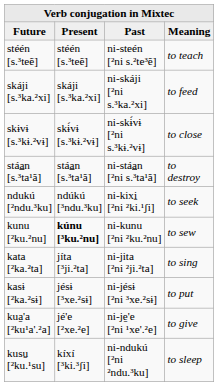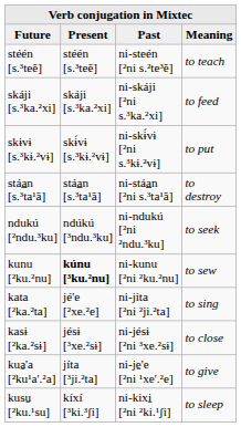 <table class="wikitable" width=300px>
 <tr>
 <td colspan=5 style="background:#e9e9e9;" align=center><strong>Verb conjugation in Mixtec</strong></td>
 </tr>
 <tr>
 <th style="background:#efefef;" align=center>Future</th>
 <th style="background:#efefef;" align=center>Present</th>
 <th style="background:#efefef;" align=center>Past</th>
 <th style="background:#efefef;" align=center>Meaning</th>
 </tr>
 <tr>
 <td>stéén<br>[s.³teẽ]</td>
 <td>stéén<br>[s.³teẽ]</td>
 <td>ni-steén<br>[²ni s.²te³ẽ]</td>
 <td><em>to teach</em></td>
 </tr>
 <tr>
 <td>skáji<br>[s.³ka.²xi]</td>
 <td>skáji<br>[s.³ka.²xi]</td>
 <td>ni-skáji<br>[²ni s.³ka.²xi]</td>
 <td><em>to feed</em></td>
 </tr>
 <tr>
 <td>skɨvɨ<br> [s.³kɨ.²vɨ]</td>
 <td>skɨ́vɨ<br> [s.³kɨ.²vɨ]</td>
 <td>ni-skɨ́vɨ<br> [²ni s.³kɨ.²vɨ]</td>
-<td><em>to close</em></td>
+<td><em>to put</em></td>
 </tr>
 <tr>
 <td>stá<u>a</u>n<br>[s.³ta¹ã]</td>
 <td>stá<u>a</u>n<br>[s.³ta¹ã]</td>
 <td>ni-stá<u>a</u>n<br>[²ni s.³ta¹ã]</td>
 <td><em>to destroy</em></td>
 </tr>
 <tr>
 <td>ndukú<br>[²ndu.³ku]</td>
 <td>ndúkú<br>[³ndu.³ku]</td>
-<td>ni-kixi̱<br>[²ni ²ki.¹ʃi]</td>
+<td>ni-ndukú<br>[²ni ²ndu.³ku]</td>
 <td><em>to seek</em></td>
 </tr>
 <tr>
 <td>kunu<br>[²ku.²nu]</td>
 <td><strong>kúnu<br>[³ku.²nu]</strong></td>
 <td>ni-kunu<br>[²ni ²ku.²nu]</td>
 <td><em>to sew</em></td>
 </tr>
 <tr>
 <td>kata<br>[²ka.²ta]</td>
-<td>jíta<br>[³ji.²ta]</td>
+<td>jé'e<br>[²xe.²e]</td>
 <td>ni-jita<br>[²ni ²ji.²ta]</td>
 <td><em>to sing</em></td>
 </tr>
 <tr>
 <td>kasɨ<br>[²ka.²sɨ]</td>
 <td>jésɨ<br>[³xe.²sɨ]</td>
 <td>ni-jésɨ<br>[²ni ³xe.²sɨ]</td>
-<td><em>to put</em></td>
+<td><em>to close</em></td>
 </tr>
 <tr>
 <td>kua̱'a<br>[²ku¹a'.²a]</td>
-<td>jé'e<br>[²xe.²e]</td>
+<td>jíta<br>[³ji.²ta]</td>
 <td>ni-je̱'e<br>[²ni ¹xe'.²e]</td>
 <td><em>to give</em></td>
 </tr>
 <tr>
 <td>kusu̱<br>[²ku.¹su]</td>
 <td>kíxí<br>[³ki.³ʃi]</td>
-<td>ni-ndukú<br>[²ni ²ndu.³ku]</td>
+<td>ni-kixi̱<br>[²ni ²ki.¹ʃi]</td>
 <td><em>to sleep</em></td>
 </tr>
 </table>
